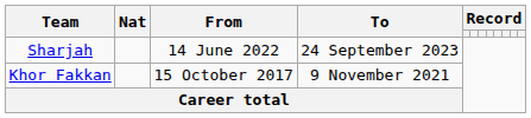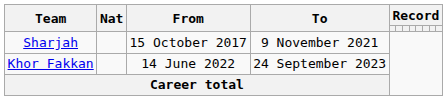 <table class="wikitable" style="text-align: center">
 <tr>
 <th rowspan=2>Team</th>
 <th rowspan=2>Nat</th>
 <th rowspan=2>From</th>
 <th rowspan=2>To</th>
 <th colspan=8>Record</th>
 </tr>
 <tr>
 <th></th>
 <th></th>
 <th></th>
 <th></th>
 <th></th>
 <th></th>
 <th></th>
 <th></th>
 </tr>
 <tr>
 <td><a href='#'>Sharjah</a></td>
 <td rowspan="1"></td>
-<td>14 June 2022</td>
-<td>24 September 2023<br></td>
+<td>15 October 2017</td>
+<td>9 November 2021<br></td>
 </tr>
 <tr>
 <td><a href='#'>Khor Fakkan</a></td>
 <td rowspan="1"></td>
-<td>15 October 2017</td>
-<td>9 November 2021<br></td>
+<td>14 June 2022</td>
+<td>24 September 2023<br></td>
 </tr>
 <tr>
 <th colspan=4>Career total<br></th>
 </tr>
 </table>
